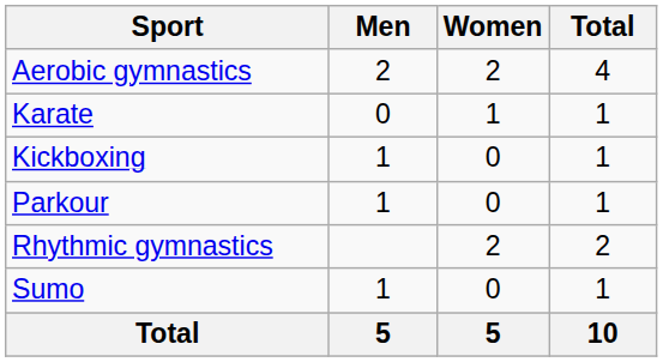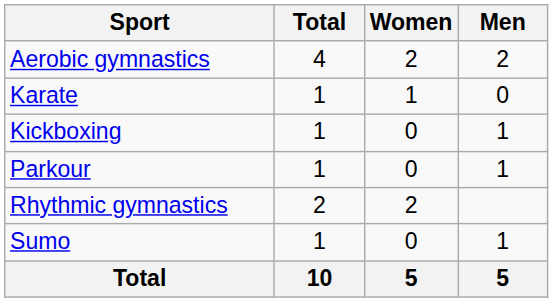 <table class="wikitable sortable" style="text-align:center;">
 <tr>
 <th width=180>Sport</th>
+<th width=55>Total</th>
+<th width=55>Women</th>
 <th width=55>Men</th>
-<th width=55>Women</th>
-<th width=55>Total</th>
 </tr>
 <tr>
 <td align=left><a href='#'>Aerobic gymnastics</a></td>
+<td>4</td>
 <td>2</td>
 <td>2</td>
-<td>4</td>
 </tr>
 <tr>
 <td align=left><a href='#'>Karate</a></td>
-<td>0</td>
 <td>1</td>
 <td>1</td>
+<td>0</td>
 </tr>
 <tr>
 <td align=left><a href='#'>Kickboxing</a></td>
 <td>1</td>
 <td>0</td>
 <td>1</td>
 </tr>
 <tr>
 <td align=left><a href='#'>Parkour</a></td>
 <td>1</td>
 <td>0</td>
 <td>1</td>
 </tr>
 <tr>
 <td align=left><a href='#'>Rhythmic gymnastics</a></td>
-<td></td>
 <td>2</td>
 <td>2</td>
+<td></td>
 </tr>
 <tr>
 <td align=left><a href='#'>Sumo</a></td>
 <td>1</td>
 <td>0</td>
 <td>1</td>
 </tr>
 <tr>
 <th>Total</th>
+<th>10</th>
 <th>5</th>
 <th>5</th>
-<th>10</th>
 </tr>
 </table>
